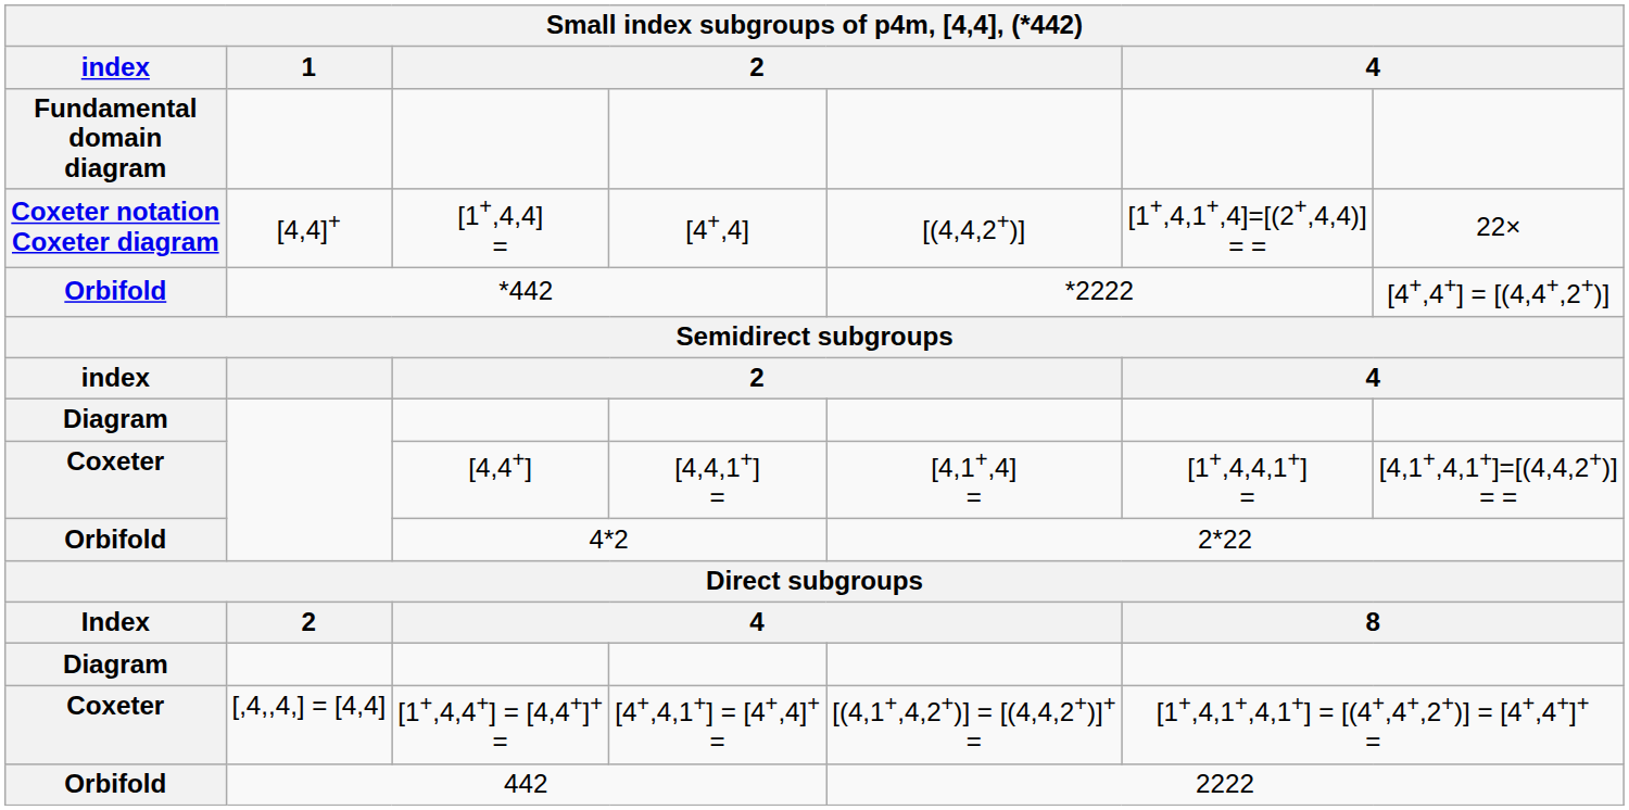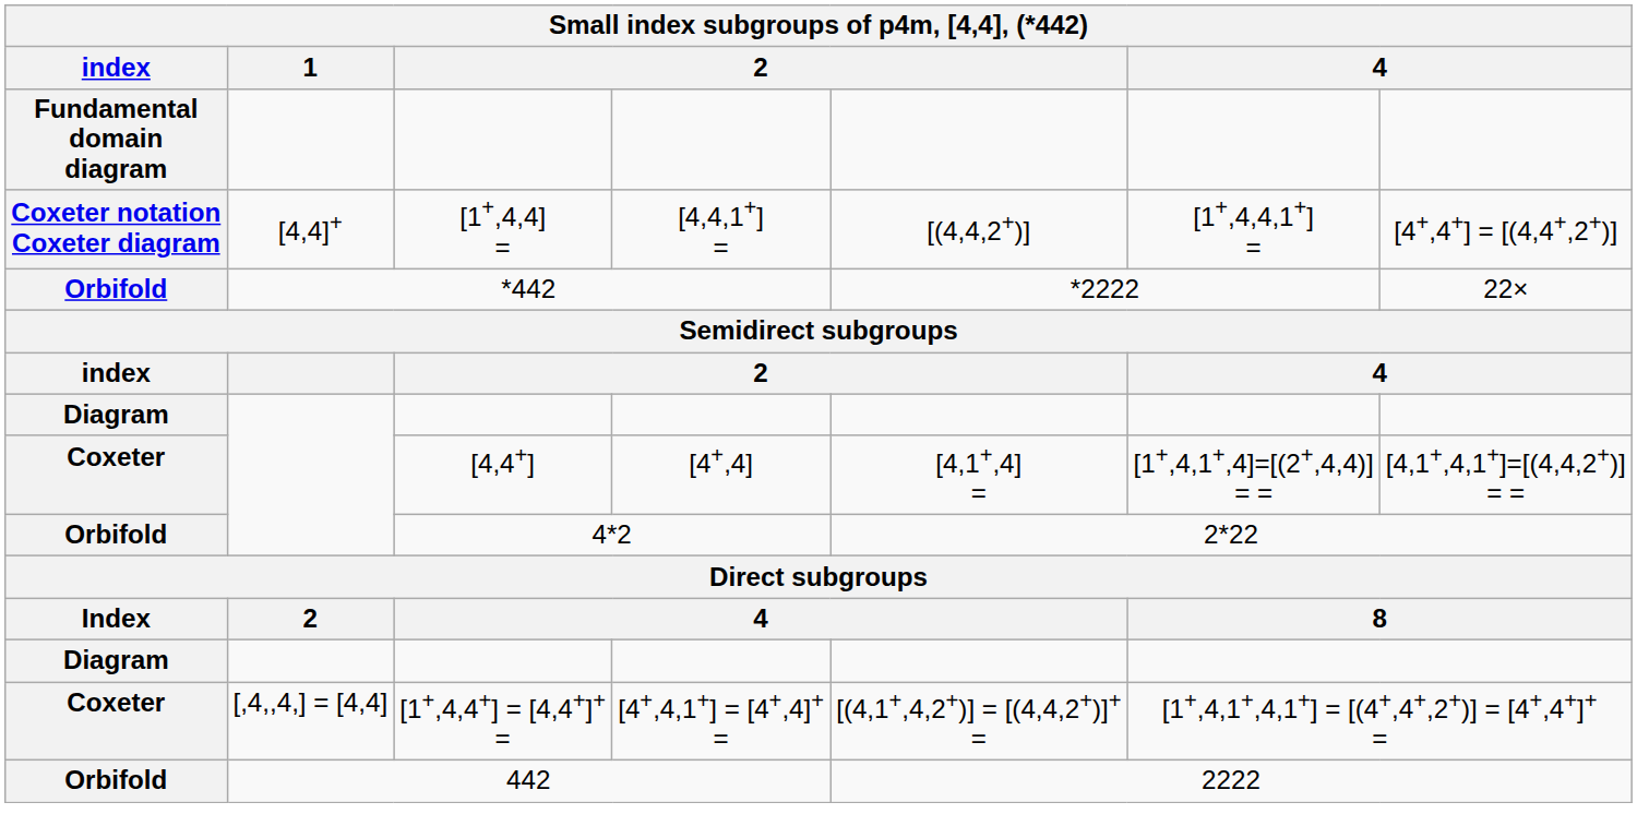 <table class="wikitable collapsible collapsed" style="text-align:center;">
 <tr>
 <th colspan=12>Small index subgroups of p4m, [4,4], (*442)</th>
 </tr>
 <tr>
 <th><a href='#'>index</a></th>
 <th>1</th>
 <th colspan=3>2</th>
 <th colspan=2>4</th>
 </tr>
 <tr>
 <th scope="row">Fundamental<br>domain<br>diagram</th>
 <td></td>
 <td></td>
 <td></td>
 <td></td>
 <td></td>
 <td></td>
 </tr>
 <tr>
 <th scope="row"><a href='#'>Coxeter notation</a><br><a href='#'>Coxeter diagram</a></th>
 <td>[4,4]<sup>+</sup><br></td>
 <td>[1<sup>+</sup>,4,4]<br> = </td>
-<td>[4<sup>+</sup>,4]<br></td>
+<td>[4,4,1<sup>+</sup>]<br> = </td>
 <td>[(4,4,2<sup>+</sup>)]<br></td>
-<td>[1<sup>+</sup>,4,1<sup>+</sup>,4]=[(2<sup>+</sup>,4,4)]<br> =  = </td>
-<td>22×</td>
+<td>[1<sup>+</sup>,4,4,1<sup>+</sup>]<br> = </td>
+<td>[4<sup>+</sup>,4<sup>+</sup>] = [(4,4<sup>+</sup>,2<sup>+</sup>)]<br></td>
 </tr>
 <tr>
 <th scope="row"><a href='#'>Orbifold</a></th>
 <td colspan=3>*442</td>
 <td colspan=2>*2222</td>
-<td>[4<sup>+</sup>,4<sup>+</sup>] = [(4,4<sup>+</sup>,2<sup>+</sup>)]<br></td>
+<td>22×</td>
 </tr>
 <tr>
 <th scope="row" colspan=7>Semidirect subgroups</th>
 </tr>
 <tr>
 <th>index</th>
 <th></th>
 <th colspan=3>2</th>
 <th colspan=2>4</th>
 </tr>
 <tr>
 <th>Diagram</th>
 <td rowspan=3></td>
 <td></td>
 <td></td>
 <td></td>
 <td></td>
 <td></td>
 </tr>
 <tr style="vertical-align:top;">
 <th scope="row">Coxeter</th>
 <td>[4,4<sup>+</sup>]<br></td>
-<td>[4,4,1<sup>+</sup>]<br> = </td>
+<td>[4<sup>+</sup>,4]<br></td>
 <td>[4,1<sup>+</sup>,4]<br> = </td>
-<td>[1<sup>+</sup>,4,4,1<sup>+</sup>]<br> = </td>
+<td>[1<sup>+</sup>,4,1<sup>+</sup>,4]=[(2<sup>+</sup>,4,4)]<br> =  = </td>
 <td>[4,1<sup>+</sup>,4,1<sup>+</sup>]=[(4,4,2<sup>+</sup>)]<br> =  = </td>
 </tr>
 <tr>
 <th scope="row">Orbifold</th>
 <td colspan=2>4*2</td>
 <td colspan=3>2*22</td>
 </tr>
 <tr>
 <th scope="row" colspan=7>Direct subgroups</th>
 </tr>
 <tr>
 <th>Index</th>
 <th>2</th>
 <th colspan=3>4</th>
 <th colspan=2>8</th>
 </tr>
 <tr>
 <th scope="row">Diagram</th>
 <td></td>
 <td></td>
 <td></td>
 <td></td>
 <td colspan=2></td>
 </tr>
 <tr style="vertical-align:top;">
 <th scope="row">Coxeter</th>
 <td>[,4,,4,] = [4,4]<br></td>
 <td>[1<sup>+</sup>,4,4<sup>+</sup>] = [4,4<sup>+</sup>]<sup>+</sup><br> = </td>
 <td>[4<sup>+</sup>,4,1<sup>+</sup>] = [4<sup>+</sup>,4]<sup>+</sup><br> = </td>
 <td>[(4,1<sup>+</sup>,4,2<sup>+</sup>)] = [(4,4,2<sup>+</sup>)]<sup>+</sup><br> = </td>
 <td colspan=2>[1<sup>+</sup>,4,1<sup>+</sup>,4,1<sup>+</sup>] = [(4<sup>+</sup>,4<sup>+</sup>,2<sup>+</sup>)] = [4<sup>+</sup>,4<sup>+</sup>]<sup>+</sup><br> =  </td>
 </tr>
 <tr>
 <th scope="row">Orbifold</th>
 <td colspan=3>442</td>
 <td colspan=3>2222</td>
 </tr>
 </table>
